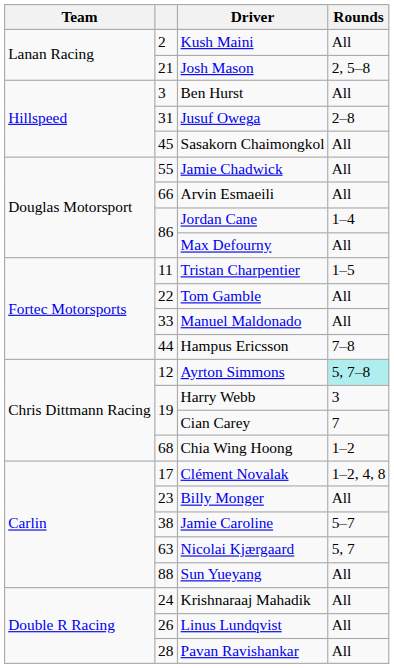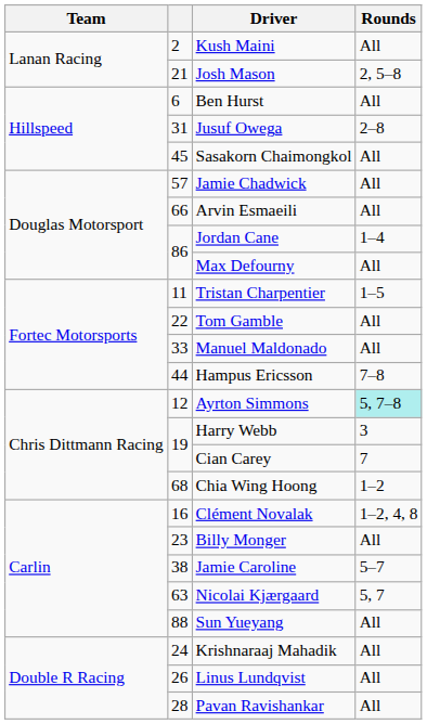 <table class="wikitable" style="font-size: 85%;">
 <tr>
 <th>Team</th>
 <th></th>
 <th>Driver</th>
 <th>Rounds</th>
 </tr>
 <tr>
 <td rowspan=2>Lanan Racing</td>
 <td>2</td>
 <td> <a href='#'>Kush Maini</a></td>
 <td>All</td>
 </tr>
 <tr>
 <td>21</td>
 <td> <a href='#'>Josh Mason</a></td>
 <td>2, 5–8</td>
 </tr>
 <tr>
 <td rowspan=3><a href='#'>Hillspeed</a></td>
-<td>3</td>
+<td>6</td>
 <td> Ben Hurst</td>
 <td>All</td>
 </tr>
 <tr>
 <td>31</td>
 <td> <a href='#'>Jusuf Owega</a></td>
 <td>2–8</td>
 </tr>
 <tr>
 <td>45</td>
 <td nowrap> Sasakorn Chaimongkol</td>
 <td>All</td>
 </tr>
 <tr>
 <td rowspan=4>Douglas Motorsport</td>
-<td>55</td>
+<td>57</td>
 <td> <a href='#'>Jamie Chadwick</a></td>
 <td>All</td>
 </tr>
 <tr>
 <td>66</td>
 <td> Arvin Esmaeili</td>
 <td>All</td>
 </tr>
 <tr>
 <td rowspan=2>86</td>
 <td> <a href='#'>Jordan Cane</a></td>
 <td>1–4</td>
 </tr>
 <tr>
 <td> <a href='#'>Max Defourny</a></td>
 <td>All</td>
 </tr>
 <tr>
 <td rowspan=4><a href='#'>Fortec Motorsports</a></td>
 <td>11</td>
 <td> <a href='#'>Tristan Charpentier</a></td>
 <td>1–5</td>
 </tr>
 <tr>
 <td>22</td>
 <td> <a href='#'>Tom Gamble</a></td>
 <td>All</td>
 </tr>
 <tr>
 <td>33</td>
 <td> <a href='#'>Manuel Maldonado</a></td>
 <td>All</td>
 </tr>
 <tr>
 <td>44</td>
 <td> Hampus Ericsson</td>
 <td>7–8</td>
 </tr>
 <tr>
 <td rowspan=4>Chris Dittmann Racing</td>
 <td>12</td>
 <td> <a href='#'>Ayrton Simmons</a></td>
 <td style="background: paleturquoise;">5, 7–8</td>
 </tr>
 <tr>
 <td rowspan=2>19</td>
 <td> Harry Webb</td>
 <td>3</td>
 </tr>
 <tr>
 <td> Cian Carey</td>
 <td>7</td>
 </tr>
 <tr>
 <td>68</td>
 <td> Chia Wing Hoong</td>
 <td>1–2</td>
 </tr>
 <tr>
 <td rowspan=5><a href='#'>Carlin</a></td>
-<td>17</td>
+<td>16</td>
 <td> <a href='#'>Clément Novalak</a></td>
 <td>1–2, 4, 8</td>
 </tr>
 <tr>
 <td>23</td>
 <td> <a href='#'>Billy Monger</a></td>
 <td>All</td>
 </tr>
 <tr>
 <td>38</td>
 <td> <a href='#'>Jamie Caroline</a></td>
 <td>5–7</td>
 </tr>
 <tr>
 <td>63</td>
 <td> <a href='#'>Nicolai Kjærgaard</a></td>
 <td>5, 7</td>
 </tr>
 <tr>
 <td>88</td>
 <td> <a href='#'>Sun Yueyang</a></td>
 <td>All</td>
 </tr>
 <tr>
 <td rowspan=3><a href='#'>Double R Racing</a></td>
 <td>24</td>
 <td> Krishnaraaj Mahadik</td>
 <td>All</td>
 </tr>
 <tr>
 <td>26</td>
 <td> <a href='#'>Linus Lundqvist</a></td>
 <td>All</td>
 </tr>
 <tr>
 <td>28</td>
 <td> <a href='#'>Pavan Ravishankar</a></td>
 <td>All</td>
 </tr>
 </table>
